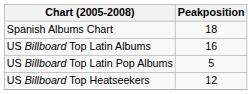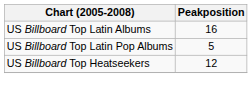 <table class="wikitable">
 <tr>
 <th>Chart (2005-2008)</th>
 <th>Peakposition</th>
-</tr>
-<tr>
-<td>Spanish Albums Chart</td>
-<td align="center">18</td>
 </tr>
 <tr>
 <td>US <em>Billboard</em> Top Latin Albums</td>
 <td align="center">16</td>
 </tr>
 <tr>
 <td>US <em>Billboard</em> Top Latin Pop Albums</td>
 <td align="center">5</td>
 </tr>
 <tr>
 <td>US <em>Billboard</em> Top Heatseekers</td>
 <td align="center">12</td>
 </tr>
 <tr>
 </tr>
 </table>
